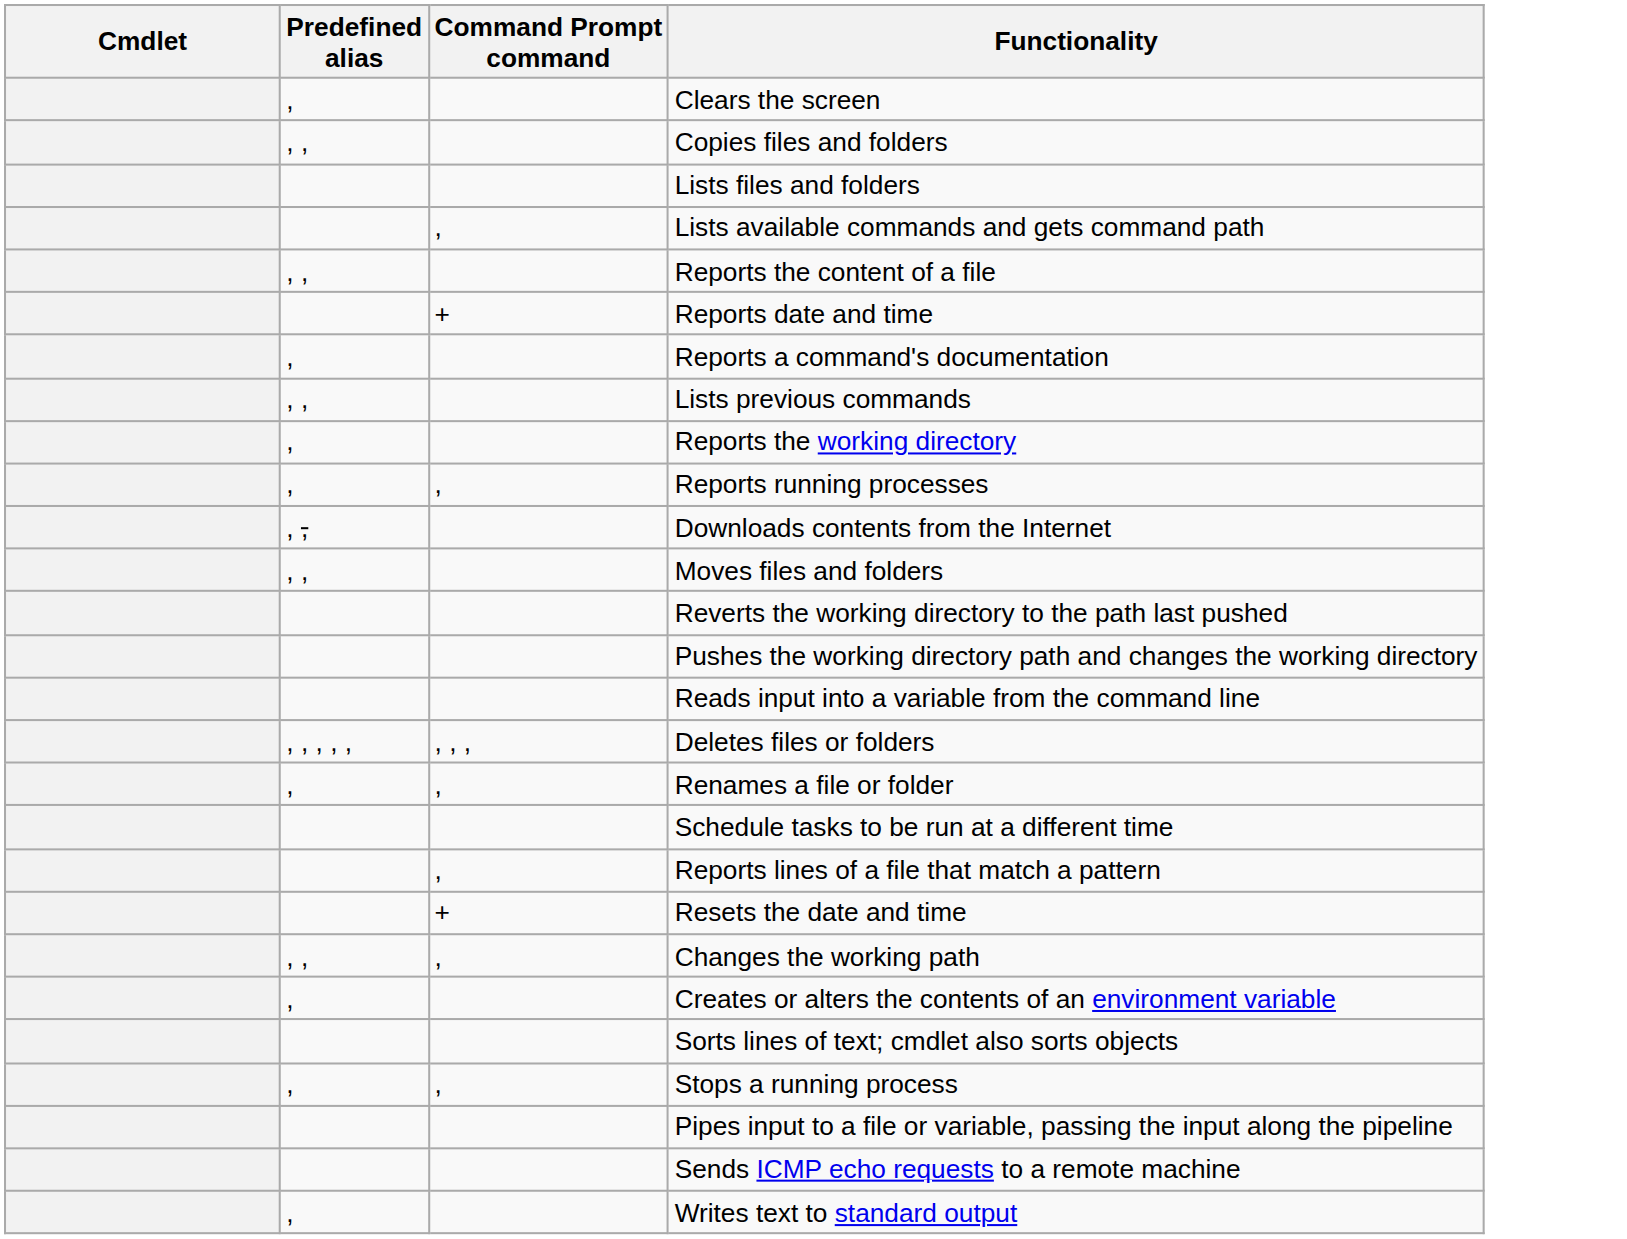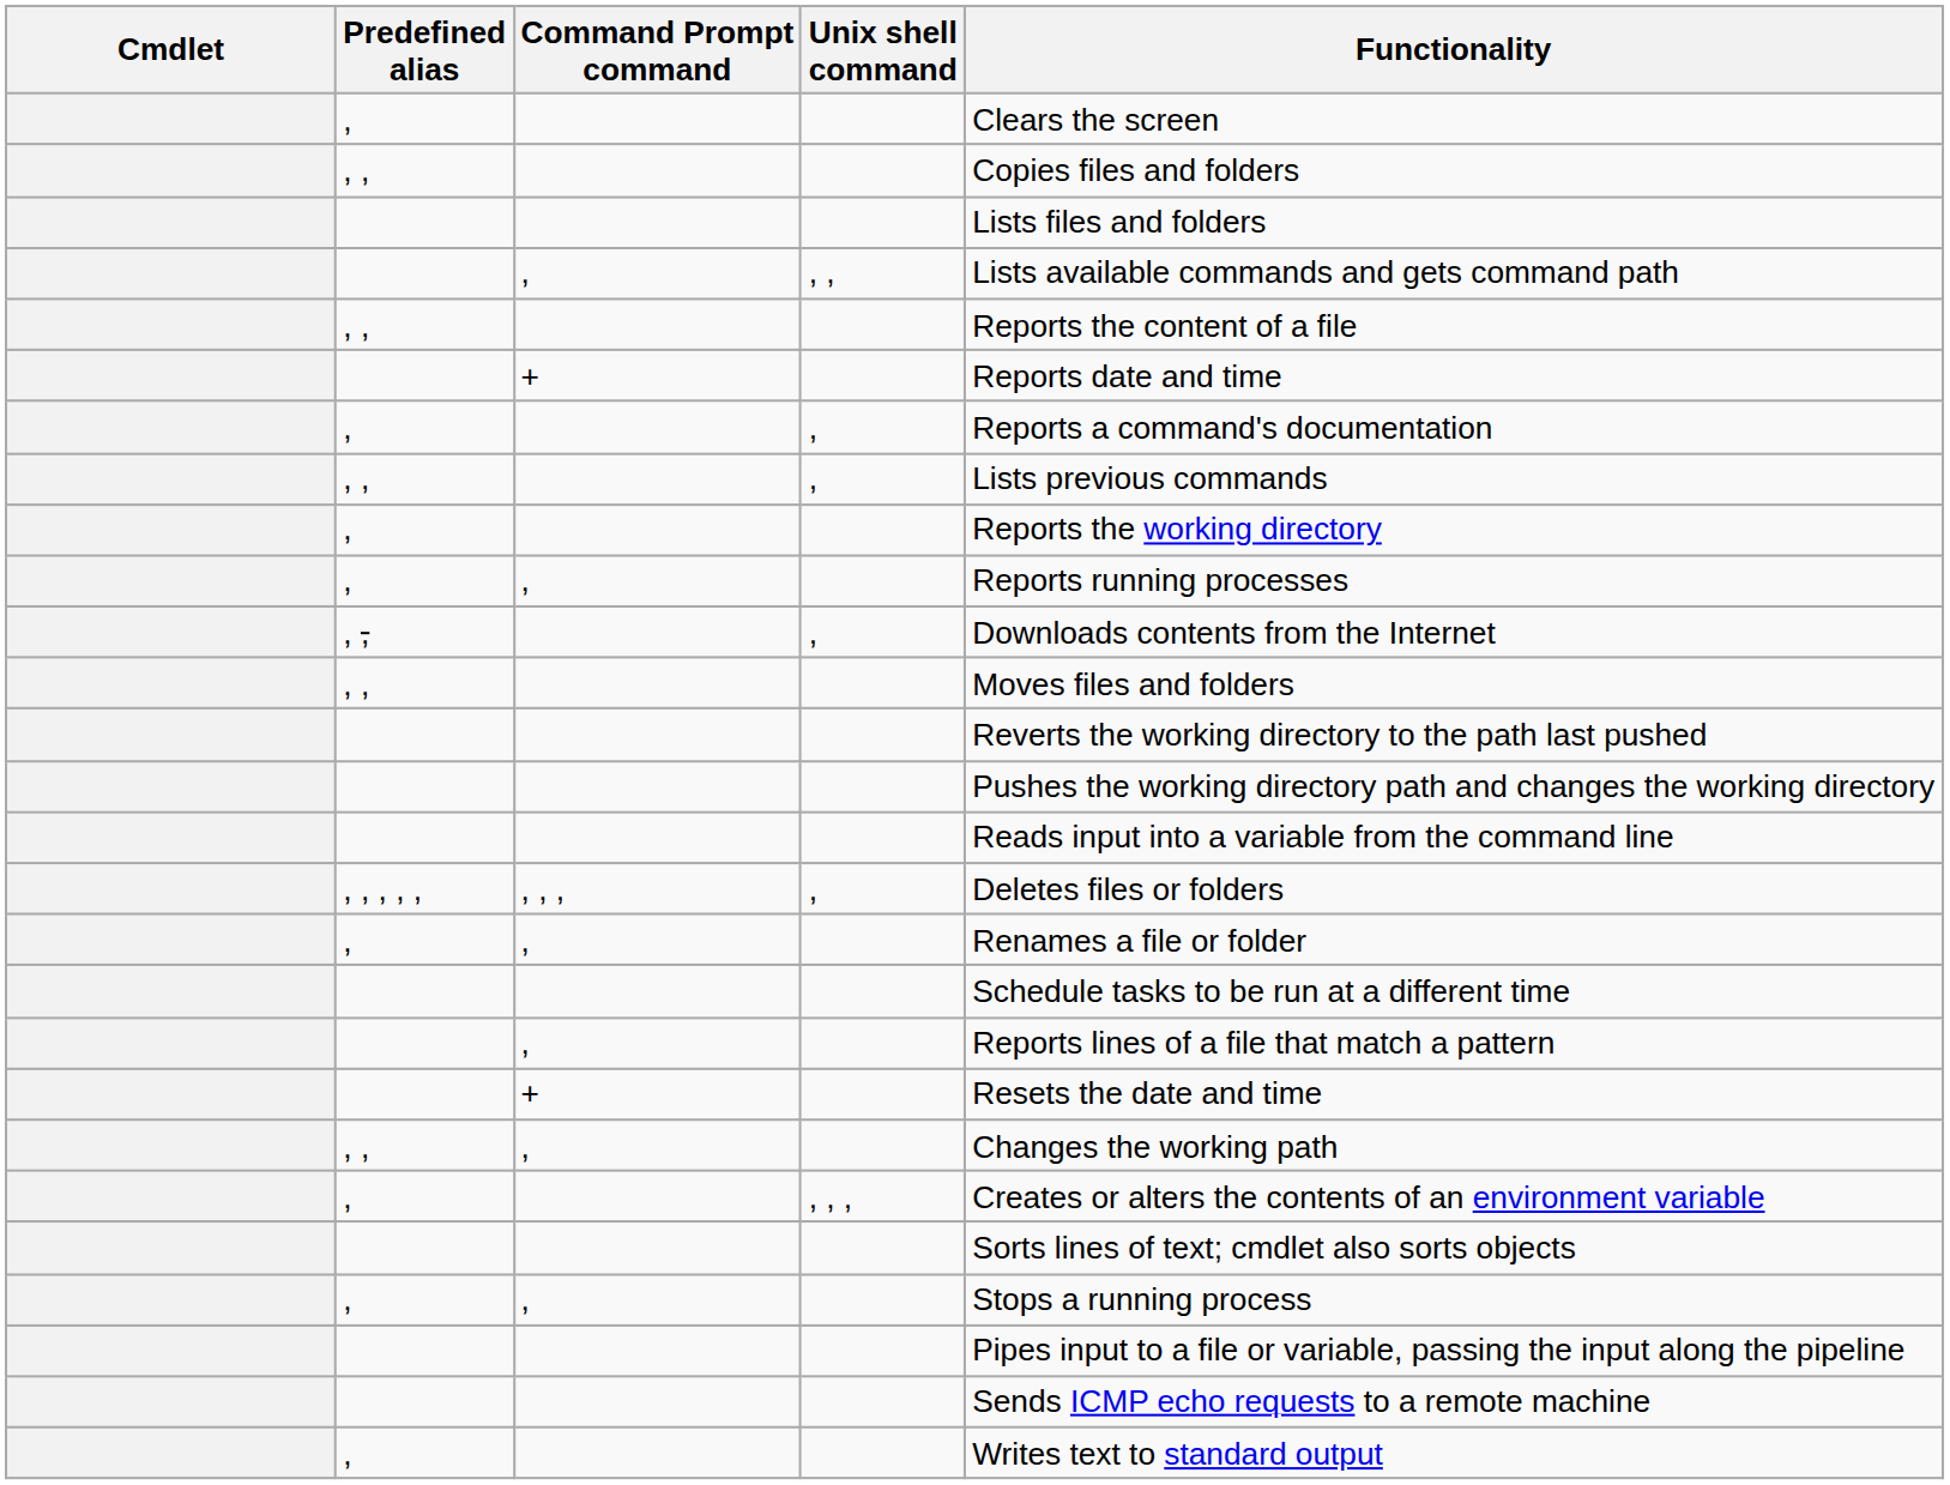 <table class="wikitable sortable defaultcenter col5left" style="font-size: small;">
 <tr>
 <th scope="col" style=width:130px;>Cmdlet</th>
 <th scope="col" class="unsortable">Predefined<br>alias</th>
 <th scope="col">Command Prompt<br>command</th>
+<th scope="col">Unix shell<br>command</th>
 <th scope="col" class="unsortable">Functionality</th>
 </tr>
 <tr>
 <th scope="row"></th>
 <td>, </td>
+<td></td>
 <td></td>
 <td>Clears the screen</td>
 </tr>
 <tr>
 <th scope="row"></th>
 <td>, , </td>
 <td></td>
+<td></td>
 <td>Copies files and folders</td>
 </tr>
 <tr>
 <th scope="row"></th>
+<td></td>
 <td></td>
 <td></td>
 <td>Lists files and folders</td>
 </tr>
 <tr>
 <th scope="row"></th>
 <td></td>
 <td>, </td>
+<td>, , </td>
 <td>Lists available commands and gets command path</td>
 </tr>
 <tr>
 <th scope="row"></th>
 <td>, , </td>
+<td></td>
 <td></td>
 <td>Reports the content of a file</td>
 </tr>
 <tr>
 <th scope="row"></th>
 <td></td>
 <td> + </td>
+<td></td>
 <td>Reports date and time</td>
 </tr>
 <tr>
 <th scope="row"></th>
 <td>, </td>
 <td></td>
+<td>, </td>
 <td>Reports a command's documentation</td>
 </tr>
 <tr>
 <th scope="row"></th>
 <td>, , </td>
 <td></td>
+<td>, </td>
 <td>Lists previous commands</td>
 </tr>
 <tr>
 <th scope="row"></th>
 <td>, </td>
+<td></td>
 <td></td>
 <td>Reports the <a href='#'>working directory</a></td>
 </tr>
 <tr>
 <th scope="row"></th>
 <td>, </td>
 <td>, </td>
+<td></td>
 <td>Reports running processes</td>
 </tr>
 <tr>
 <th scope="row"></th>
 <td>, <s>, </s></td>
 <td></td>
+<td>, </td>
 <td>Downloads contents from the Internet</td>
 </tr>
 <tr>
 <th scope="row"></th>
 <td>, , </td>
 <td></td>
+<td></td>
 <td>Moves files and folders</td>
 </tr>
 <tr>
 <th scope="row"></th>
+<td></td>
 <td></td>
 <td></td>
 <td>Reverts the working directory to the path last pushed</td>
 </tr>
 <tr>
 <th scope="row"></th>
 <td></td>
 <td></td>
+<td></td>
 <td>Pushes the working directory path and changes the working directory</td>
 </tr>
 <tr>
 <th scope="row"></th>
+<td></td>
 <td></td>
 <td></td>
 <td>Reads input into a variable from the command line</td>
 </tr>
 <tr>
 <th scope="row"></th>
 <td>, , , , , </td>
 <td>, , , </td>
+<td>, </td>
 <td>Deletes files or folders</td>
 </tr>
 <tr>
 <th scope="row"></th>
 <td>, </td>
 <td>, </td>
+<td></td>
 <td>Renames a file or folder</td>
 </tr>
 <tr>
 <th scope="row"></th>
+<td></td>
 <td></td>
 <td></td>
 <td>Schedule tasks to be run at a different time</td>
 </tr>
 <tr>
 <th scope="row"></th>
 <td></td>
 <td>, </td>
+<td></td>
 <td>Reports lines of a file that match a pattern</td>
 </tr>
 <tr>
 <th scope="row"></th>
 <td></td>
 <td> + </td>
+<td></td>
 <td>Resets the date and time</td>
 </tr>
 <tr>
 <th scope="row"></th>
 <td>, , </td>
 <td>, </td>
+<td></td>
 <td>Changes the working path</td>
 </tr>
 <tr>
 <th scope="row"></th>
 <td>, </td>
 <td></td>
+<td>, , , </td>
 <td>Creates or alters the contents of an <a href='#'>environment variable</a></td>
 </tr>
 <tr>
 <th scope="row"></th>
+<td></td>
 <td></td>
 <td></td>
 <td>Sorts lines of text; cmdlet also sorts objects</td>
 </tr>
 <tr>
 <th scope="row"></th>
 <td>, </td>
 <td>, </td>
+<td></td>
 <td>Stops a running process</td>
 </tr>
 <tr>
 <th scope="row"></th>
+<td></td>
 <td></td>
 <td></td>
 <td>Pipes input to a file or variable, passing the input along the pipeline</td>
 </tr>
 <tr>
 <th scope="row"></th>
 <td></td>
 <td></td>
+<td></td>
 <td>Sends <a href='#'>ICMP echo requests</a> to a remote machine</td>
 </tr>
 <tr>
 <th scope="row"></th>
 <td>, </td>
 <td></td>
+<td></td>
 <td>Writes text to <a href='#'>standard output</a></td>
 </tr>
 </table>
